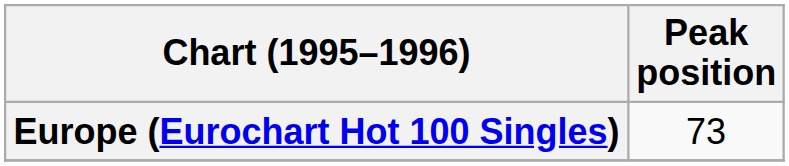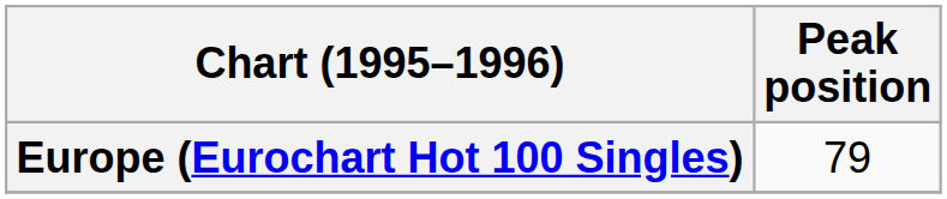 <table class="wikitable sortable plainrowheaders" style="text-align:center">
 <tr>
 <th scope="col">Chart (1995–1996)</th>
 <th scope="col">Peak<br>position</th>
 </tr>
 <tr>
 <th scope="row">Europe (<a href='#'>Eurochart Hot 100 Singles</a>)</th>
-<td>73</td>
+<td>79</td>
 </tr>
 <tr>
 </tr>
 <tr>
 </tr>
 <tr>
 </tr>
 <tr>
 </tr>
 </table>
